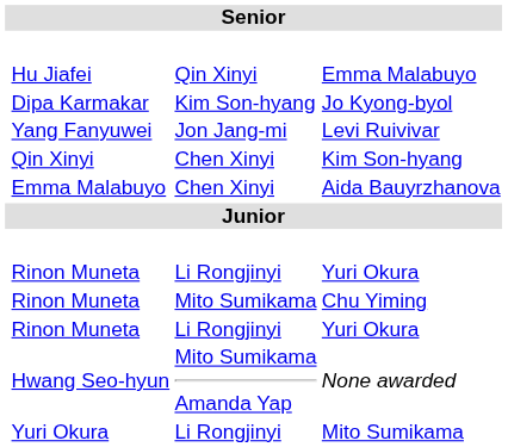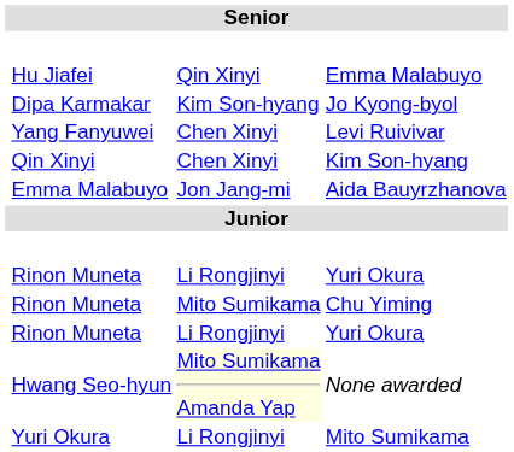 <table>
 <tr style="background:#dfdfdf;">
 <td colspan="7" style="text-align:center;"><strong>Senior</strong></td>
 </tr>
 <tr>
 <th scope=row style="text-align:left"></th>
 <td valign=top><br></td>
 <td valign=top><br></td>
 <td valign=top><br></td>
 </tr>
 <tr>
 <th scope=row style="text-align:left"></th>
 <td> <a href='#'>Hu Jiafei</a></td>
 <td> <a href='#'>Qin Xinyi</a></td>
 <td> <a href='#'>Emma Malabuyo</a></td>
 </tr>
 <tr>
 <th scope=row style="text-align:left"></th>
 <td> <a href='#'>Dipa Karmakar</a></td>
 <td> <a href='#'>Kim Son-hyang</a></td>
 <td> <a href='#'>Jo Kyong-byol</a></td>
 </tr>
 <tr>
 <th scope=row style="text-align:left"></th>
 <td> <a href='#'>Yang Fanyuwei</a></td>
-<td> <a href='#'>Jon Jang-mi</a></td>
+<td> <a href='#'>Chen Xinyi</a></td>
 <td> <a href='#'>Levi Ruivivar</a></td>
 </tr>
 <tr>
 <th scope=row style="text-align:left"></th>
 <td> <a href='#'>Qin Xinyi</a></td>
 <td> <a href='#'>Chen Xinyi</a></td>
 <td> <a href='#'>Kim Son-hyang</a></td>
 </tr>
 <tr>
 <th scope=row style="text-align:left"></th>
 <td> <a href='#'>Emma Malabuyo</a></td>
-<td> <a href='#'>Chen Xinyi</a></td>
+<td> <a href='#'>Jon Jang-mi</a></td>
 <td> <a href='#'>Aida Bauyrzhanova</a></td>
 </tr>
 <tr style="background:#dfdfdf;">
 <td colspan="7" style="text-align:center;"><strong>Junior</strong></td>
 </tr>
 <tr>
 <th scope=row style="text-align:left"></th>
 <td valign=top> <br> </td>
 <td valign=top> <br> </td>
 <td valign=top> <br> </td>
 </tr>
 <tr>
 <th scope=row style="text-align:left"></th>
 <td> <a href='#'>Rinon Muneta</a></td>
 <td> <a href='#'>Li Rongjinyi</a></td>
 <td> <a href='#'>Yuri Okura</a></td>
 </tr>
 <tr>
 <th scope=row style="text-align:left"></th>
 <td> <a href='#'>Rinon Muneta</a></td>
 <td> <a href='#'>Mito Sumikama</a></td>
 <td> <a href='#'>Chu Yiming</a></td>
 </tr>
 <tr>
 <th scope=row style="text-align:left"></th>
 <td> <a href='#'>Rinon Muneta</a></td>
 <td> <a href='#'>Li Rongjinyi</a></td>
 <td> <a href='#'>Yuri Okura</a></td>
 </tr>
 <tr>
 <th scope=row style="text-align:left"></th>
 <td> <a href='#'>Hwang Seo-hyun</a></td>
-<td> <a href='#'>Mito Sumikama</a><hr> <a href='#'>Amanda Yap</a></td>
+<td style="background: lightyellow;"> <a href='#'>Mito Sumikama</a><hr> <a href='#'>Amanda Yap</a></td>
 <td><em>None awarded</em></td>
 </tr>
 <tr>
 <th scope=row style="text-align:left"></th>
 <td> <a href='#'>Yuri Okura</a></td>
 <td> <a href='#'>Li Rongjinyi</a></td>
 <td> <a href='#'>Mito Sumikama</a></td>
 </tr>
 </table>
